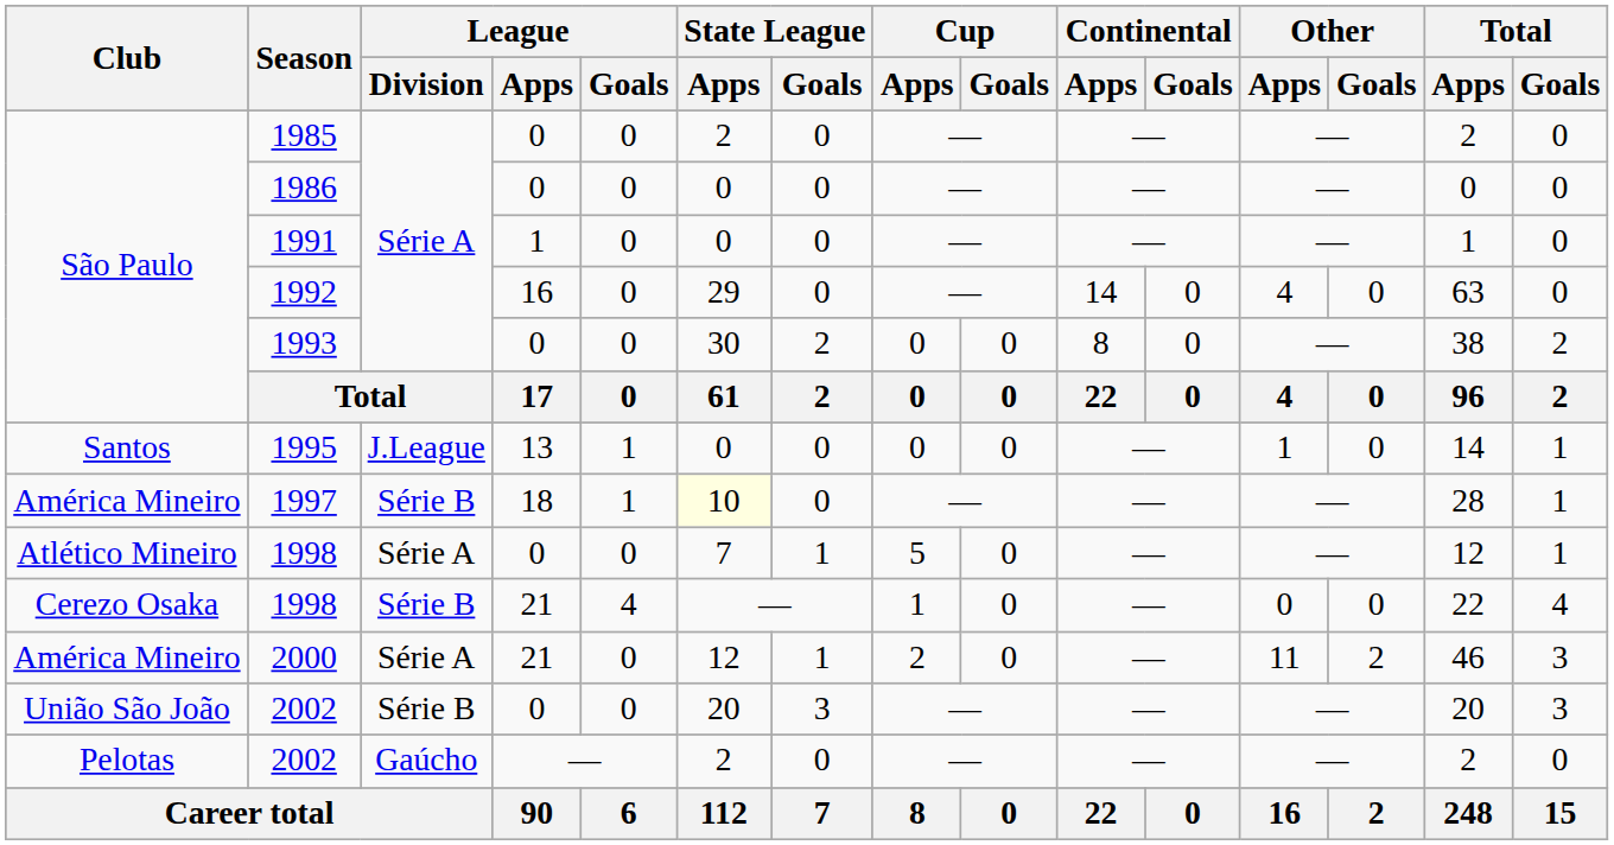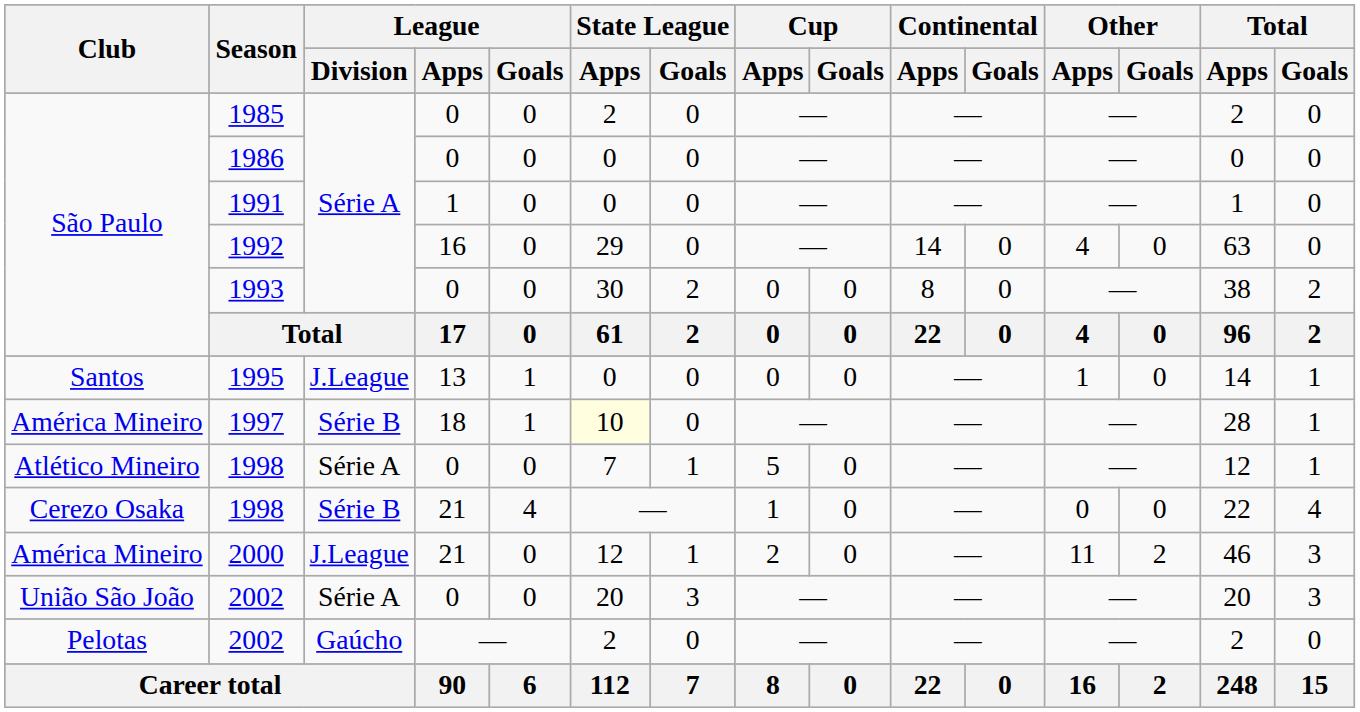 <table class="wikitable" style="text-align: center;">
 <tr>
 <th rowspan="2">Club</th>
 <th rowspan="2">Season</th>
 <th colspan="3">League</th>
 <th colspan="2">State League</th>
 <th colspan="2">Cup</th>
 <th colspan="2">Continental</th>
 <th colspan="2">Other</th>
 <th colspan="2">Total</th>
 </tr>
 <tr>
 <th>Division</th>
 <th>Apps</th>
 <th>Goals</th>
 <th>Apps</th>
 <th>Goals</th>
 <th>Apps</th>
 <th>Goals</th>
 <th>Apps</th>
 <th>Goals</th>
 <th>Apps</th>
 <th>Goals</th>
 <th>Apps</th>
 <th>Goals</th>
 </tr>
 <tr>
 <td rowspan="6" valign="center"><a href='#'>São Paulo</a></td>
 <td><a href='#'>1985</a></td>
 <td rowspan="5"><a href='#'>Série A</a></td>
 <td>0</td>
 <td>0</td>
 <td>2</td>
 <td>0</td>
 <td colspan="2">—</td>
 <td colspan="2">—</td>
 <td colspan="2">—</td>
 <td>2</td>
 <td>0</td>
 </tr>
 <tr>
 <td><a href='#'>1986</a></td>
 <td>0</td>
 <td>0</td>
 <td>0</td>
 <td>0</td>
 <td colspan="2">—</td>
 <td colspan="2">—</td>
 <td colspan="2">—</td>
 <td>0</td>
 <td>0</td>
 </tr>
 <tr>
 <td><a href='#'>1991</a></td>
 <td>1</td>
 <td>0</td>
 <td>0</td>
 <td>0</td>
 <td colspan="2">—</td>
 <td colspan="2">—</td>
 <td colspan="2">—</td>
 <td>1</td>
 <td>0</td>
 </tr>
 <tr>
 <td><a href='#'>1992</a></td>
 <td>16</td>
 <td>0</td>
 <td>29</td>
 <td>0</td>
 <td colspan="2">—</td>
 <td>14</td>
 <td>0</td>
 <td>4</td>
 <td>0</td>
 <td>63</td>
 <td>0</td>
 </tr>
 <tr>
 <td><a href='#'>1993</a></td>
 <td>0</td>
 <td>0</td>
 <td>30</td>
 <td>2</td>
 <td>0</td>
 <td>0</td>
 <td>8</td>
 <td>0</td>
 <td colspan="2">—</td>
 <td>38</td>
 <td>2</td>
 </tr>
 <tr>
 <th colspan="2">Total</th>
 <th>17</th>
 <th>0</th>
 <th>61</th>
 <th>2</th>
 <th>0</th>
 <th>0</th>
 <th>22</th>
 <th>0</th>
 <th>4</th>
 <th>0</th>
 <th>96</th>
 <th>2</th>
 </tr>
 <tr>
 <td valign="center"><a href='#'>Santos</a></td>
 <td><a href='#'>1995</a></td>
 <td><a href='#'>J.League</a></td>
 <td>13</td>
 <td>1</td>
 <td>0</td>
 <td>0</td>
 <td>0</td>
 <td>0</td>
 <td colspan="2">—</td>
 <td>1</td>
 <td>0</td>
 <td>14</td>
 <td>1</td>
 </tr>
 <tr>
 <td valign="center"><a href='#'>América Mineiro</a></td>
 <td><a href='#'>1997</a></td>
 <td><a href='#'>Série B</a></td>
 <td>18</td>
 <td>1</td>
 <td style="background: lightyellow;">10</td>
 <td>0</td>
 <td colspan="2">—</td>
 <td colspan="2">—</td>
 <td colspan="2">—</td>
 <td>28</td>
 <td>1</td>
 </tr>
 <tr>
 <td valign="center"><a href='#'>Atlético Mineiro</a></td>
 <td><a href='#'>1998</a></td>
 <td>Série A</td>
 <td>0</td>
 <td>0</td>
 <td>7</td>
 <td>1</td>
 <td>5</td>
 <td>0</td>
 <td colspan="2">—</td>
 <td colspan="2">—</td>
 <td>12</td>
 <td>1</td>
 </tr>
 <tr>
 <td valign="center"><a href='#'>Cerezo Osaka</a></td>
 <td><a href='#'>1998</a></td>
 <td><a href='#'>Série B</a></td>
 <td>21</td>
 <td>4</td>
 <td colspan="2">—</td>
 <td>1</td>
 <td>0</td>
 <td colspan="2">—</td>
 <td>0</td>
 <td>0</td>
 <td>22</td>
 <td>4</td>
 </tr>
 <tr>
 <td valign="center"><a href='#'>América Mineiro</a></td>
 <td><a href='#'>2000</a></td>
-<td>Série A</td>
+<td><a href='#'>J.League</a></td>
 <td>21</td>
 <td>0</td>
 <td>12</td>
 <td>1</td>
 <td>2</td>
 <td>0</td>
 <td colspan="2">—</td>
 <td>11</td>
 <td>2</td>
 <td>46</td>
 <td>3</td>
 </tr>
 <tr>
 <td valign="center"><a href='#'>União São João</a></td>
 <td><a href='#'>2002</a></td>
-<td>Série B</td>
+<td>Série A</td>
 <td>0</td>
 <td>0</td>
 <td>20</td>
 <td>3</td>
 <td colspan="2">—</td>
 <td colspan="2">—</td>
 <td colspan="2">—</td>
 <td>20</td>
 <td>3</td>
 </tr>
 <tr>
 <td valign="center"><a href='#'>Pelotas</a></td>
 <td><a href='#'>2002</a></td>
 <td><a href='#'>Gaúcho</a></td>
 <td colspan="2">—</td>
 <td>2</td>
 <td>0</td>
 <td colspan="2">—</td>
 <td colspan="2">—</td>
 <td colspan="2">—</td>
 <td>2</td>
 <td>0</td>
 </tr>
 <tr>
 <th colspan="3"><strong>Career total</strong></th>
 <th>90</th>
 <th>6</th>
 <th>112</th>
 <th>7</th>
 <th>8</th>
 <th>0</th>
 <th>22</th>
 <th>0</th>
 <th>16</th>
 <th>2</th>
 <th>248</th>
 <th>15</th>
 </tr>
 </table>
